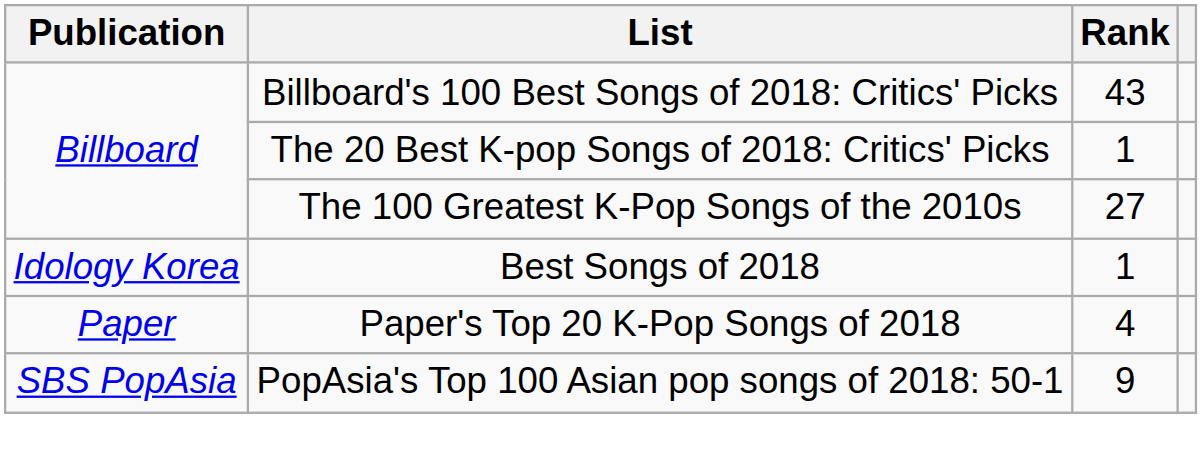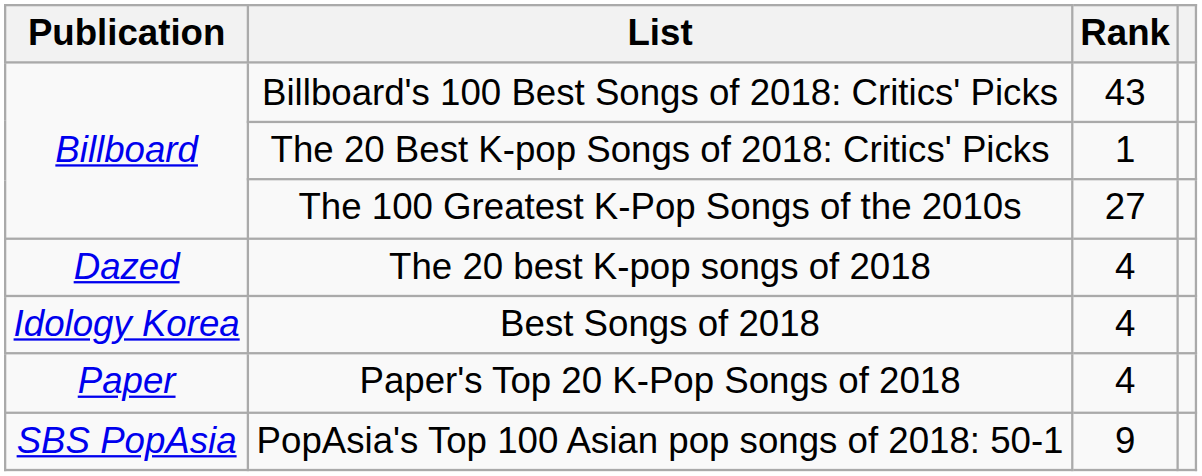 <table class="wikitable sortable" style="text-align:center">
 <tr>
 <th>Publication</th>
 <th>List</th>
 <th>Rank</th>
 <th class="unsortable"></th>
 </tr>
 <tr>
 <td rowspan="3"><em><a href='#'>Billboard</a></em></td>
 <td rowspan="1">Billboard's 100 Best Songs of 2018: Critics' Picks</td>
 <td>43</td>
 <td></td>
 </tr>
 <tr>
 <td rowspan="1">The 20 Best K-pop Songs of 2018: Critics' Picks</td>
 <td>1</td>
 <td></td>
 </tr>
 <tr>
 <td>The 100 Greatest K-Pop Songs of the 2010s</td>
 <td>27</td>
 <td></td>
 </tr>
 <tr>
+<td><em><a href='#'>Dazed</a></em></td>
+<td>The 20 best K-pop songs of 2018</td>
+<td>4</td>
+<td></td>
+</tr>
+<tr>
 <td><em><a href='#'>Idology Korea</a></em></td>
 <td>Best Songs of 2018</td>
-<td>1</td>
+<td>4</td>
 <td></td>
 </tr>
 <tr>
 <td><em><a href='#'>Paper</a></em></td>
 <td rowspan="1">Paper's Top 20 K-Pop Songs of 2018</td>
 <td>4</td>
 <td></td>
 </tr>
 <tr>
 <td><em><a href='#'>SBS PopAsia</a></em></td>
 <td>PopAsia's Top 100 Asian pop songs of 2018: 50-1</td>
 <td>9</td>
 <td></td>
 </tr>
 </table>
